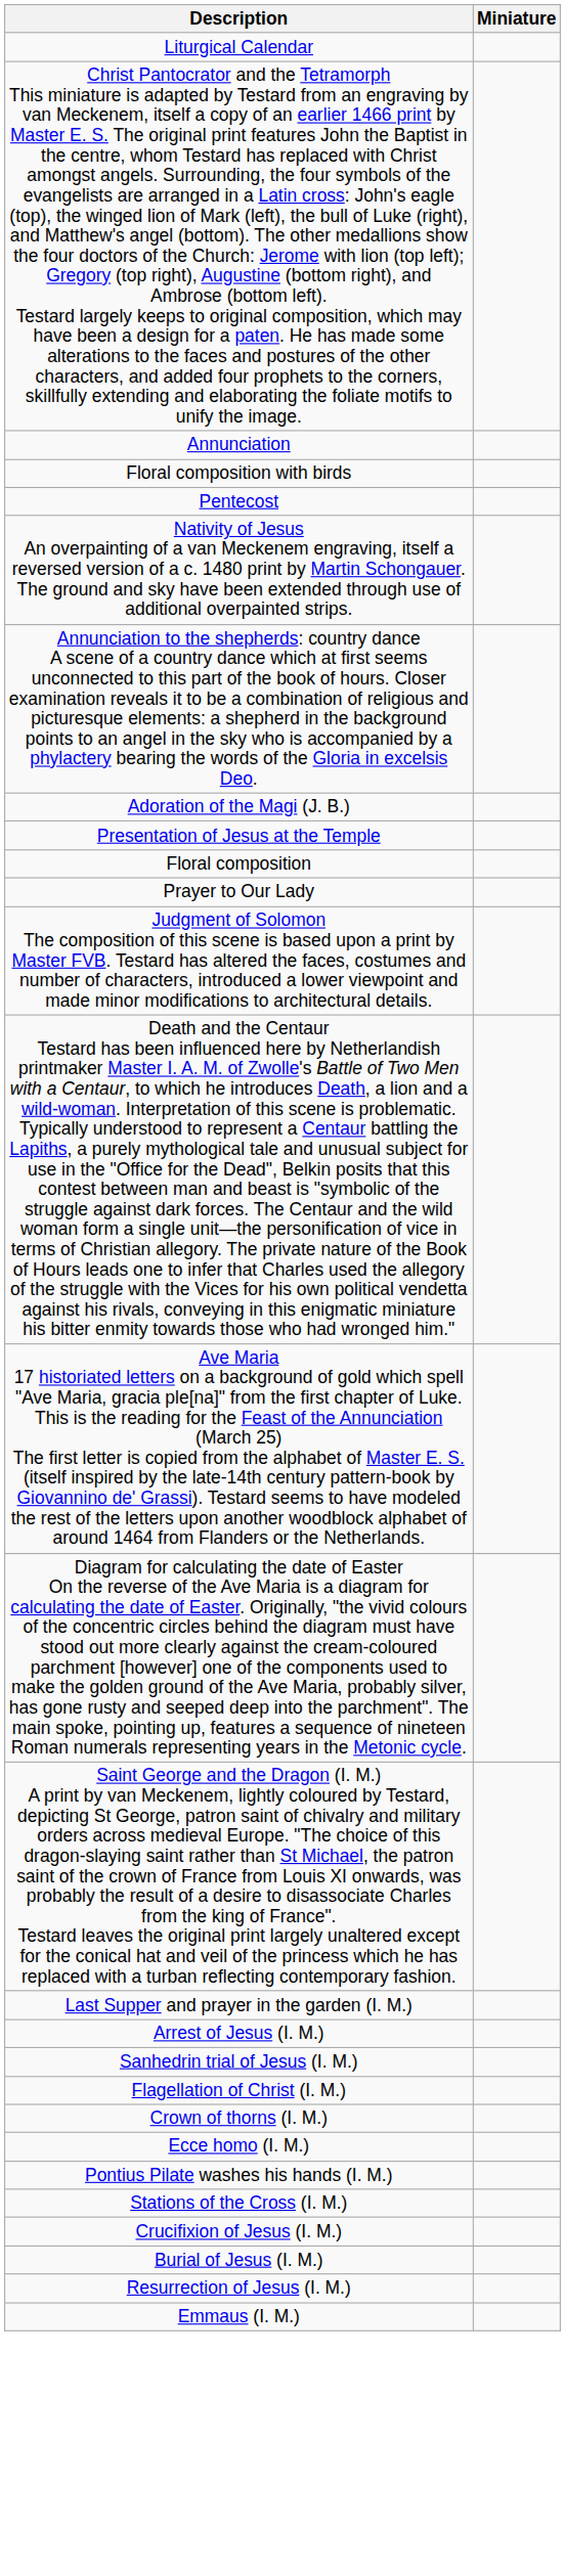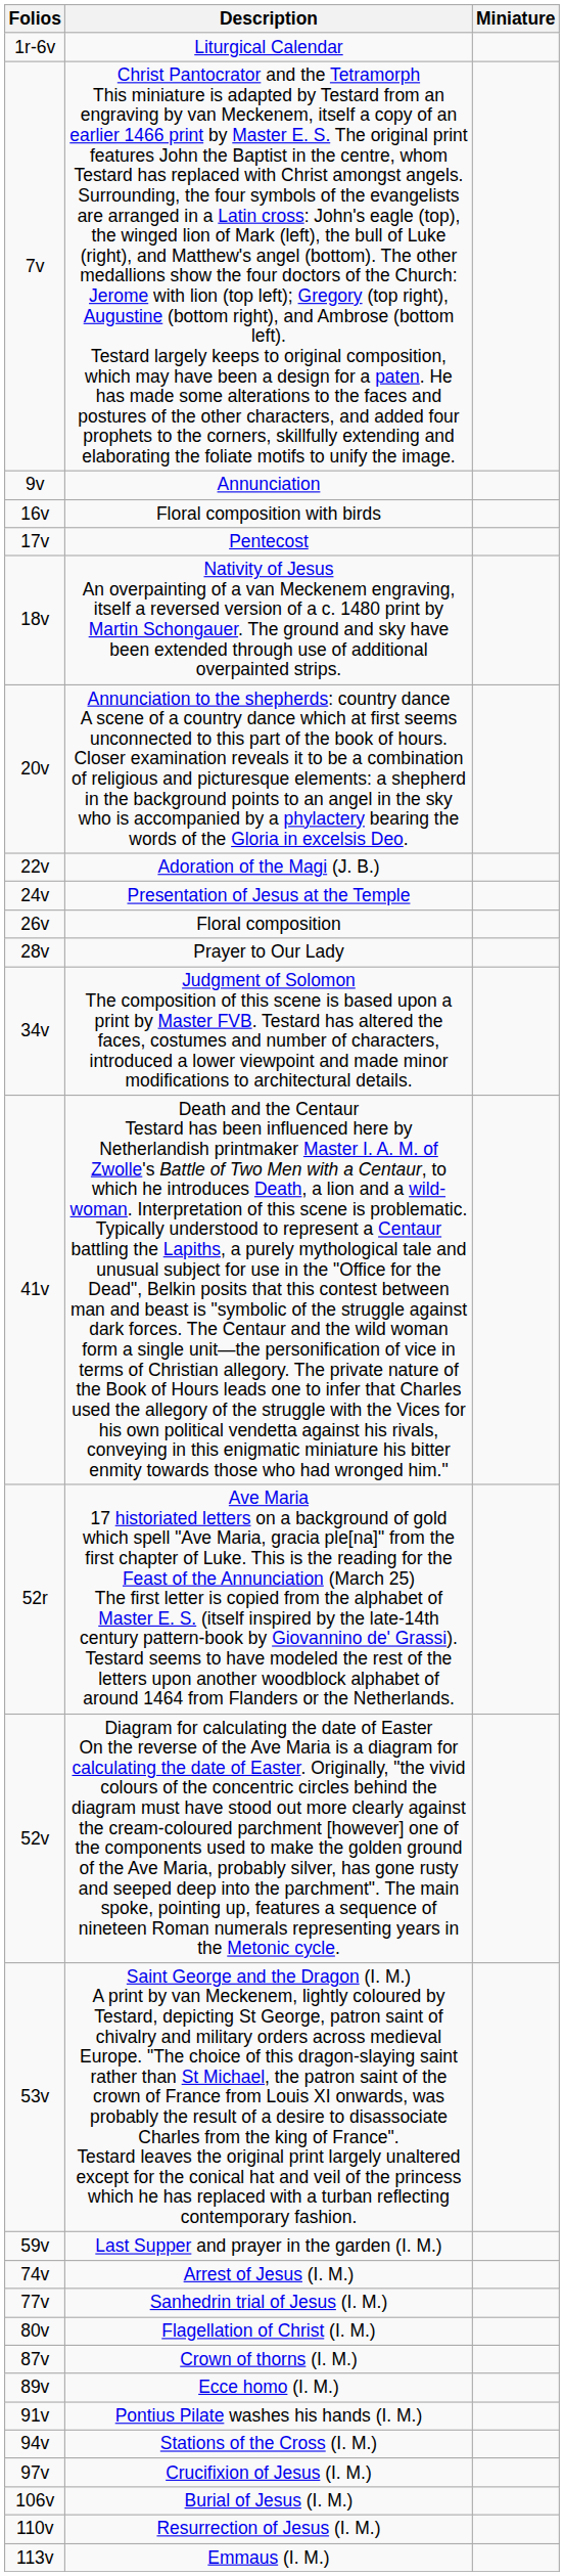 <table class="wikitable" style="text-align:center; width:80%;">
 <tr>
+<th scope=col>Folios</th>
 <th scope=col>Description</th>
 <th scope=col>Miniature</th>
 </tr>
 <tr>
+<td>1r-6v</td>
 <td><a href='#'>Liturgical Calendar</a></td>
 <td></td>
 </tr>
 <tr>
+<td>7v</td>
 <td><a href='#'>Christ Pantocrator</a> and the <a href='#'>Tetramorph</a><br>This miniature is adapted by Testard from an engraving by van Meckenem, itself a copy of an <a href='#'>earlier 1466 print</a> by <a href='#'>Master E. S.</a> The original print features John the Baptist in the centre, whom Testard has replaced with Christ amongst angels. Surrounding, the four symbols of the evangelists are arranged in a <a href='#'>Latin cross</a>: John's eagle (top), the winged lion of Mark (left), the bull of Luke (right), and Matthew's angel (bottom). The other medallions show the four doctors of the Church: <a href='#'>Jerome</a> with lion (top left); <a href='#'>Gregory</a> (top right), <a href='#'>Augustine</a> (bottom right), and Ambrose (bottom left).<br>Testard largely keeps to original composition, which may have been a design for a <a href='#'>paten</a>. He has made some alterations to the faces and postures of the other characters, and added four prophets to the corners, skillfully extending and elaborating the foliate motifs to unify the image.</td>
 <td></td>
 </tr>
 <tr>
+<td>9v</td>
 <td><a href='#'>Annunciation</a></td>
 <td></td>
 </tr>
 <tr>
+<td>16v</td>
 <td>Floral composition with birds</td>
 <td></td>
 </tr>
 <tr>
+<td>17v</td>
 <td><a href='#'>Pentecost</a></td>
 <td></td>
 </tr>
 <tr>
+<td>18v</td>
 <td><a href='#'>Nativity of Jesus</a><br>An overpainting of a van Meckenem engraving, itself a reversed version of a c. 1480 print by <a href='#'>Martin Schongauer</a>. The ground and sky have been extended through use of additional overpainted strips.</td>
 <td></td>
 </tr>
 <tr>
+<td>20v</td>
 <td><a href='#'>Annunciation to the shepherds</a>: country dance<br>A scene of a country dance which at first seems unconnected to this part of the book of hours. Closer examination reveals it to be a combination of religious and picturesque elements: a shepherd in the background points to an angel in the sky who is accompanied by a <a href='#'>phylactery</a> bearing the words of the <a href='#'>Gloria in excelsis Deo</a>.</td>
 <td></td>
 </tr>
 <tr>
+<td>22v</td>
 <td><a href='#'>Adoration of the Magi</a> (J. B.)</td>
 <td></td>
 </tr>
 <tr>
+<td>24v</td>
 <td><a href='#'>Presentation of Jesus at the Temple</a></td>
 <td></td>
 </tr>
 <tr>
+<td>26v</td>
 <td>Floral composition</td>
 <td></td>
 </tr>
 <tr>
+<td>28v</td>
 <td>Prayer to Our Lady</td>
 <td></td>
 </tr>
 <tr>
+<td>34v</td>
 <td><a href='#'>Judgment of Solomon</a><br>The composition of this scene is based upon a print by <a href='#'>Master FVB</a>. Testard has altered the faces, costumes and number of characters, introduced a lower viewpoint and made minor modifications to architectural details.</td>
 <td></td>
 </tr>
 <tr>
+<td>41v</td>
 <td>Death and the Centaur<br>Testard has been influenced here by Netherlandish printmaker <a href='#'>Master I. A. M. of Zwolle</a>'s <em>Battle of Two Men with a Centaur</em>, to which he introduces <a href='#'>Death</a>, a lion and a <a href='#'>wild-woman</a>. Interpretation of this scene is problematic. Typically understood to represent a <a href='#'>Centaur</a> battling the <a href='#'>Lapiths</a>, a purely mythological tale and unusual subject for use in the "Office for the Dead", Belkin posits that this contest between man and beast is "symbolic of the struggle against dark forces. The Centaur and the wild woman form a single unit—the personification of vice in terms of Christian allegory. The private nature of the Book of Hours leads one to infer that Charles used the allegory of the struggle with the Vices for his own political vendetta against his rivals, conveying in this enigmatic miniature his bitter enmity towards those who had wronged him."</td>
 <td></td>
 </tr>
 <tr>
+<td>52r</td>
 <td><a href='#'>Ave Maria</a><br>17 <a href='#'>historiated letters</a> on a background of gold which spell "Ave Maria, gracia ple[na]" from the first chapter of Luke. This is the reading for the <a href='#'>Feast of the Annunciation</a> (March 25)<br>The first letter is copied from the alphabet of <a href='#'>Master E. S.</a> (itself inspired by the late-14th century pattern-book by <a href='#'>Giovannino de' Grassi</a>). Testard seems to have modeled the rest of the letters upon another woodblock alphabet of around 1464 from Flanders or the Netherlands.</td>
 <td></td>
 </tr>
 <tr>
+<td>52v</td>
 <td>Diagram for calculating the date of Easter<br>On the reverse of the Ave Maria is a diagram for <a href='#'>calculating the date of Easter</a>. Originally, "the vivid colours of the concentric circles behind the diagram must have stood out more clearly against the cream-coloured parchment [however] one of the components used to make the golden ground of the Ave Maria, probably silver, has gone rusty and seeped deep into the parchment". The main spoke, pointing up, features a sequence of nineteen Roman numerals representing years in the <a href='#'>Metonic cycle</a>.</td>
 <td></td>
 </tr>
 <tr>
+<td>53v</td>
 <td><a href='#'>Saint George and the Dragon</a> (I. M.)<br>A print by van Meckenem, lightly coloured by Testard, depicting St George, patron saint of chivalry and military orders across medieval Europe. "The choice of this dragon-slaying saint rather than <a href='#'>St Michael</a>, the patron saint of the crown of France from Louis XI onwards, was probably the result of a desire to disassociate Charles from the king of France".<br>Testard leaves the original print largely unaltered except for the conical hat and veil of the princess which he has replaced with a turban reflecting contemporary fashion.</td>
 <td></td>
 </tr>
 <tr>
+<td>59v</td>
 <td><a href='#'>Last Supper</a> and prayer in the garden (I. M.)</td>
 <td></td>
 </tr>
 <tr>
+<td>74v</td>
 <td><a href='#'>Arrest of Jesus</a> (I. M.)</td>
 <td></td>
 </tr>
 <tr>
+<td>77v</td>
 <td><a href='#'>Sanhedrin trial of Jesus</a> (I. M.)</td>
 <td></td>
 </tr>
 <tr>
+<td>80v</td>
 <td><a href='#'>Flagellation of Christ</a> (I. M.)</td>
 <td></td>
 </tr>
 <tr>
+<td>87v</td>
 <td><a href='#'>Crown of thorns</a> (I. M.)</td>
 <td></td>
 </tr>
 <tr>
+<td>89v</td>
 <td><a href='#'>Ecce homo</a> (I. M.)</td>
 <td></td>
 </tr>
 <tr>
+<td>91v</td>
 <td><a href='#'>Pontius Pilate</a> washes his hands (I. M.)</td>
 <td></td>
 </tr>
 <tr>
+<td>94v</td>
 <td><a href='#'>Stations of the Cross</a> (I. M.)</td>
 <td></td>
 </tr>
 <tr>
+<td>97v</td>
 <td><a href='#'>Crucifixion of Jesus</a> (I. M.)</td>
 <td></td>
 </tr>
 <tr>
+<td>106v</td>
 <td><a href='#'>Burial of Jesus</a> (I. M.)</td>
 <td></td>
 </tr>
 <tr>
+<td>110v</td>
 <td><a href='#'>Resurrection of Jesus</a> (I. M.)</td>
 <td></td>
 </tr>
 <tr>
+<td>113v</td>
 <td><a href='#'>Emmaus</a> (I. M.)</td>
 <td></td>
 </tr>
 </table>
